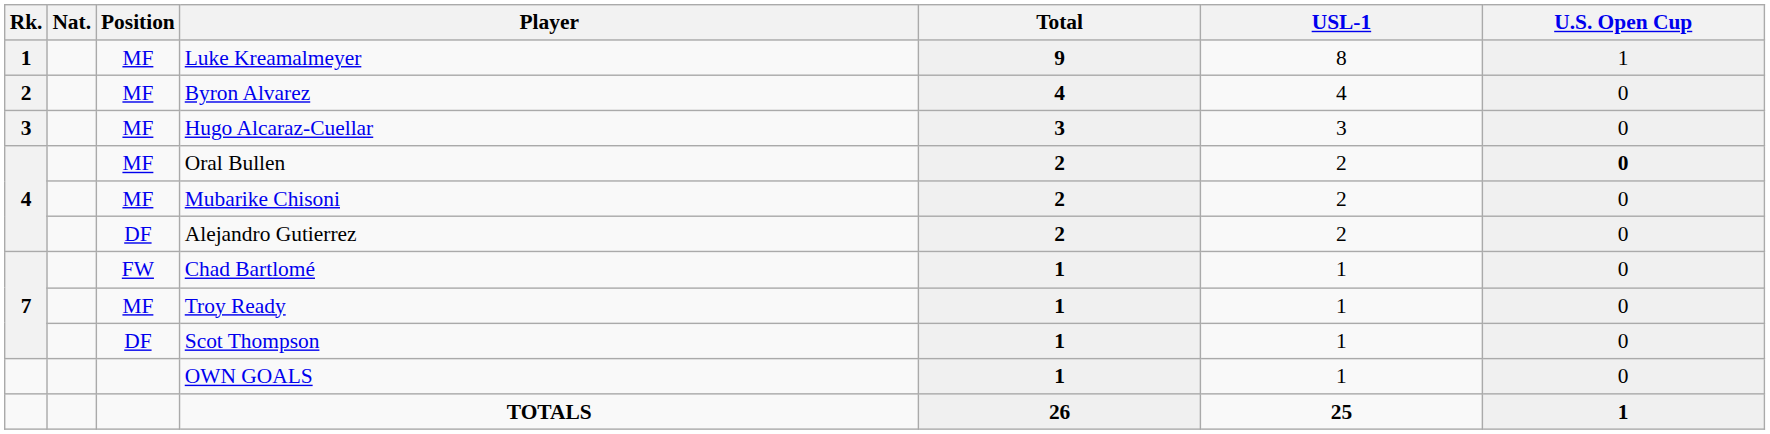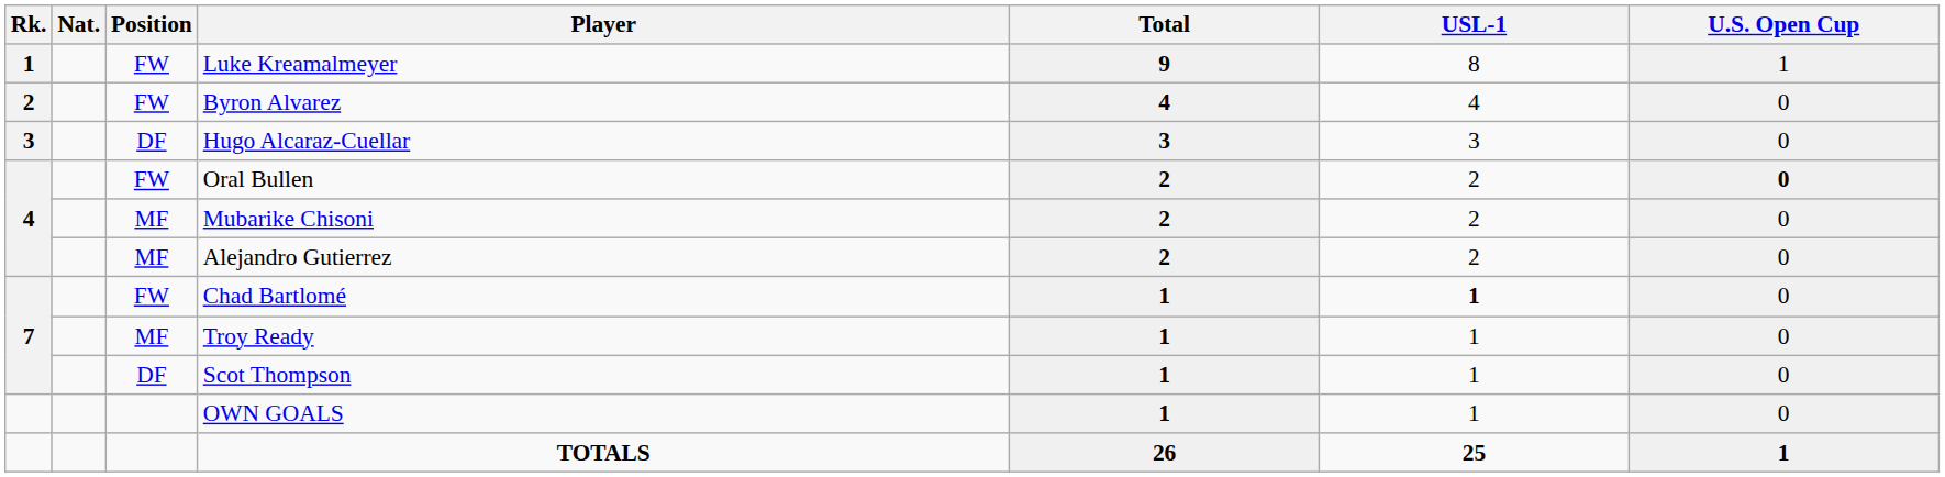 <table class="wikitable" style="font-size:95%; text-align:center;">
 <tr>
 <th width="1%">Rk.</th>
 <th width="1%">Nat.</th>
 <th width="1%">Position</th>
 <th width="42%">Player</th>
 <th width=80>Total</th>
 <th width=80><a href='#'>USL-1</a></th>
 <th width=80><a href='#'>U.S. Open Cup</a></th>
 </tr>
 <tr>
 <th rowspan="1"><strong>1</strong></th>
 <td></td>
-<td><a href='#'>MF</a></td>
+<td><a href='#'>FW</a></td>
 <td style="text-align: left;"><a href='#'>Luke Kreamalmeyer</a></td>
 <td style="background: #F0F0F0;"><strong>9</strong></td>
 <td>8</td>
 <td style="background: #F0F0F0;">1</td>
 </tr>
 <tr>
 <th rowspan="1"><strong>2</strong></th>
 <td></td>
-<td><a href='#'>MF</a></td>
+<td><a href='#'>FW</a></td>
 <td style="text-align: left;"><a href='#'>Byron Alvarez</a></td>
 <td style="background: #F0F0F0;"><strong>4</strong></td>
 <td>4</td>
 <td style="background: #F0F0F0;">0</td>
 </tr>
 <tr>
 <th rowspan="1"><strong>3</strong></th>
 <td></td>
-<td><a href='#'>MF</a></td>
+<td><a href='#'>DF</a></td>
 <td style="text-align: left;"><a href='#'>Hugo Alcaraz-Cuellar</a></td>
 <td style="background: #F0F0F0;"><strong>3</strong></td>
 <td>3</td>
 <td style="background: #F0F0F0;">0</td>
 </tr>
 <tr>
 <th rowspan="3"><strong>4</strong></th>
 <td></td>
-<td><a href='#'>MF</a></td>
+<td><a href='#'>FW</a></td>
 <td style="text-align: left;">Oral Bullen</td>
 <td style="background: #F0F0F0;"><strong>2</strong></td>
 <td>2</td>
 <td style="background: #F0F0F0;"><strong>0</strong></td>
 </tr>
 <tr>
 <td></td>
 <td><a href='#'>MF</a></td>
 <td style="text-align: left;"><a href='#'>Mubarike Chisoni</a></td>
 <td style="background: #F0F0F0;"><strong>2</strong></td>
 <td>2</td>
 <td style="background: #F0F0F0;">0</td>
 </tr>
 <tr>
 <td></td>
-<td><a href='#'>DF</a></td>
+<td><a href='#'>MF</a></td>
 <td style="text-align: left;">Alejandro Gutierrez</td>
 <td style="background: #F0F0F0;"><strong>2</strong></td>
 <td>2</td>
 <td style="background: #F0F0F0;">0</td>
 </tr>
 <tr>
 <th rowspan="3"><strong>7</strong></th>
 <td></td>
 <td><a href='#'>FW</a></td>
 <td style="text-align: left;"><a href='#'>Chad Bartlomé</a></td>
 <td style="background: #F0F0F0;"><strong>1</strong></td>
-<td>1</td>
+<td><strong>1</strong></td>
 <td style="background: #F0F0F0;">0</td>
 </tr>
 <tr>
 <td></td>
 <td><a href='#'>MF</a></td>
 <td style="text-align: left;"><a href='#'>Troy Ready</a></td>
 <td style="background: #F0F0F0;"><strong>1</strong></td>
 <td>1</td>
 <td style="background: #F0F0F0;">0</td>
 </tr>
 <tr>
 <td></td>
 <td><a href='#'>DF</a></td>
 <td style="text-align: left;"><a href='#'>Scot Thompson</a></td>
 <td style="background: #F0F0F0;"><strong>1</strong></td>
 <td>1</td>
 <td style="background: #F0F0F0;">0</td>
 </tr>
 <tr>
 <td></td>
 <td></td>
 <td></td>
 <td style="text-align: left;"><a href='#'>OWN GOALS</a></td>
 <td style="background: #F0F0F0;"><strong>1</strong></td>
 <td>1</td>
 <td style="background: #F0F0F0;">0</td>
 </tr>
 <tr>
 <td></td>
 <td></td>
 <td></td>
 <td><strong>TOTALS</strong></td>
 <td style="background: #F0F0F0;"><strong>26</strong></td>
 <td><strong>25</strong></td>
 <td style="background: #F0F0F0;"><strong>1</strong></td>
 </tr>
 </table>
